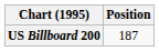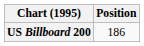 <table class="wikitable plainrowheaders" style="text-align:center">
 <tr>
 <th>Chart (1995)</th>
 <th>Position</th>
 </tr>
 <tr>
 <th scope="row">US <em>Billboard</em> 200</th>
-<td>187</td>
+<td>186</td>
 </tr>
 </table>
